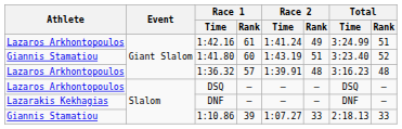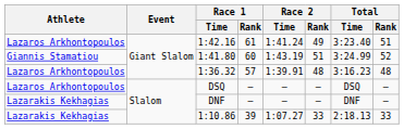 <table class="wikitable" style="font-size:90%">
 <tr>
 <th rowspan="2">Athlete</th>
 <th rowspan="2">Event</th>
 <th colspan="2">Race 1</th>
 <th colspan="2">Race 2</th>
 <th colspan="2">Total</th>
 </tr>
 <tr>
 <th>Time</th>
 <th>Rank</th>
 <th>Time</th>
 <th>Rank</th>
 <th>Time</th>
 <th>Rank</th>
 </tr>
 <tr>
 <td><a href='#'>Lazaros Arkhontopoulos</a></td>
 <td rowspan="3">Giant Slalom</td>
 <td align="center">1:42.16</td>
 <td align="center">61</td>
 <td align="center">1:41.24</td>
 <td align="center">49</td>
-<td align="center">3:24.99</td>
+<td align="center">3:23.40</td>
 <td align="center">51</td>
 </tr>
 <tr>
 <td><a href='#'>Giannis Stamatiou</a></td>
 <td align="center">1:41.80</td>
 <td align="center">60</td>
 <td align="center">1:43.19</td>
 <td align="center">51</td>
-<td align="center">3:23.40</td>
+<td align="center">3:24.99</td>
 <td align="center">52</td>
 </tr>
 <tr>
 <td><a href='#'>Lazaros Arkhontopoulos</a></td>
 <td align="center">1:36.32</td>
 <td align="center">57</td>
 <td align="center">1:39.91</td>
 <td align="center">48</td>
 <td align="center">3:16.23</td>
 <td align="center">48</td>
 </tr>
 <tr>
 <td><a href='#'>Lazaros Arkhontopoulos</a></td>
 <td rowspan="3">Slalom</td>
 <td align="center">DSQ</td>
 <td align="center">–</td>
 <td align="center">–</td>
 <td align="center">–</td>
 <td align="center">DSQ</td>
 <td align="center">–</td>
 </tr>
 <tr>
 <td><a href='#'>Lazarakis Kekhagias</a></td>
 <td align="center">DNF</td>
 <td align="center">–</td>
 <td align="center">–</td>
 <td align="center">–</td>
 <td align="center">DNF</td>
 <td align="center">–</td>
 </tr>
 <tr>
-<td><a href='#'>Giannis Stamatiou</a></td>
+<td><a href='#'>Lazarakis Kekhagias</a></td>
 <td align="center">1:10.86</td>
 <td align="center">39</td>
 <td align="center">1:07.27</td>
 <td align="center">33</td>
 <td align="center">2:18.13</td>
 <td align="center">33</td>
 </tr>
 </table>
